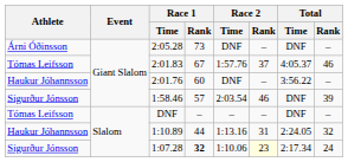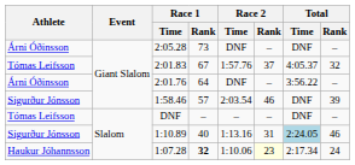 <table class="wikitable" style="font-size:90%">
 <tr>
 <th rowspan="2">Athlete</th>
 <th rowspan="2">Event</th>
 <th colspan="2">Race 1</th>
 <th colspan="2">Race 2</th>
 <th colspan="2">Total</th>
 </tr>
 <tr>
 <th>Time</th>
 <th>Rank</th>
 <th>Time</th>
 <th>Rank</th>
 <th>Time</th>
 <th>Rank</th>
 </tr>
 <tr>
 <td><a href='#'>Árni Óðinsson</a></td>
 <td rowspan="4">Giant Slalom</td>
 <td align="center">2:05.28</td>
 <td align="center">73</td>
 <td align="center">DNF</td>
 <td align="center">–</td>
 <td align="center">DNF</td>
 <td align="center">–</td>
 </tr>
 <tr>
 <td><a href='#'>Tómas Leifsson</a></td>
 <td align="center">2:01.83</td>
 <td align="center">67</td>
 <td align="center">1:57.76</td>
 <td align="center">37</td>
 <td align="center">4:05.37</td>
-<td align="center">46</td>
+<td align="center">32</td>
 </tr>
 <tr>
-<td><a href='#'>Haukur Jóhannsson</a></td>
+<td><a href='#'>Árni Óðinsson</a></td>
 <td align="center">2:01.76</td>
-<td align="center">60</td>
+<td align="center">64</td>
 <td align="center">DNF</td>
 <td align="center">–</td>
 <td align="center">3:56.22</td>
 <td align="center">–</td>
 </tr>
 <tr>
 <td><a href='#'>Sigurður Jónsson</a></td>
 <td align="center">1:58.46</td>
 <td align="center">57</td>
 <td align="center">2:03.54</td>
 <td align="center">46</td>
 <td align="center">DNF</td>
 <td align="center">39</td>
 </tr>
 <tr>
 <td><a href='#'>Tómas Leifsson</a></td>
 <td rowspan="3">Slalom</td>
 <td align="center">DNF</td>
 <td align="center">–</td>
 <td align="center">–</td>
 <td align="center">–</td>
 <td align="center">DNF</td>
 <td align="center">–</td>
 </tr>
 <tr>
-<td><a href='#'>Haukur Jóhannsson</a></td>
+<td><a href='#'>Sigurður Jónsson</a></td>
 <td align="center">1:10.89</td>
-<td align="center">44</td>
+<td align="center">40</td>
 <td align="center">1:13.16</td>
 <td align="center">31</td>
-<td align="center">2:24.05</td>
-<td align="center">32</td>
+<td align="center" style="background: lightblue;">2:24.05</td>
+<td align="center">46</td>
 </tr>
 <tr>
-<td><a href='#'>Sigurður Jónsson</a></td>
+<td><a href='#'>Haukur Jóhannsson</a></td>
 <td align="center">1:07.28</td>
 <td align="center"><strong>32</strong></td>
 <td align="center">1:10.06</td>
 <td align="center" style="background: lightyellow;">23</td>
 <td align="center">2:17.34</td>
 <td align="center">24</td>
 </tr>
 </table>
